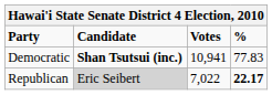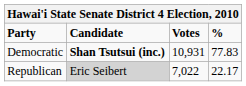 <table class="wikitable">
 <tr>
 <th colspan="4">Hawai'i State Senate District 4 Election, 2010</th>
 </tr>
 <tr>
 <td><strong>Party</strong></td>
 <td><strong>Candidate</strong></td>
 <td><strong>Votes</strong></td>
 <td><strong>%</strong></td>
 </tr>
 <tr>
 <td>Democratic</td>
 <td><strong>Shan Tsutsui (inc.)</strong></td>
-<td>10,941</td>
+<td>10,931</td>
 <td>77.83</td>
 </tr>
 <tr>
 <td>Republican</td>
 <td style="background: lightgrey;">Eric Seibert</td>
 <td>7,022</td>
-<td><strong>22.17</strong></td>
+<td>22.17</td>
 </tr>
 </table>
